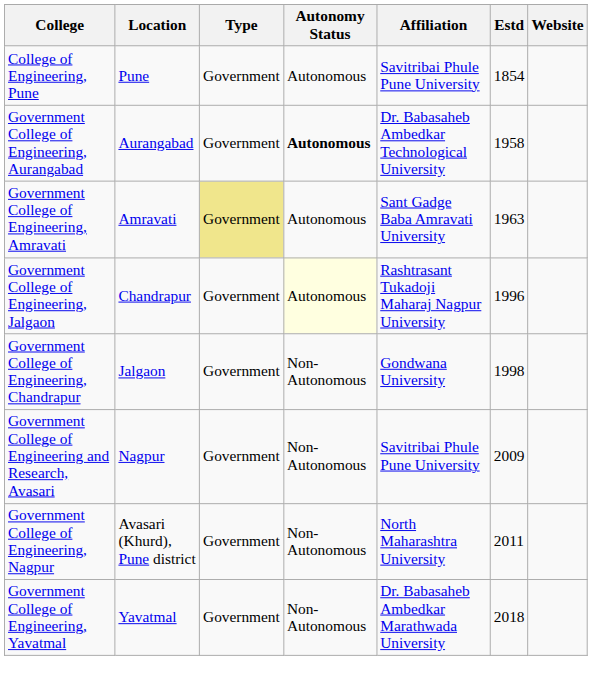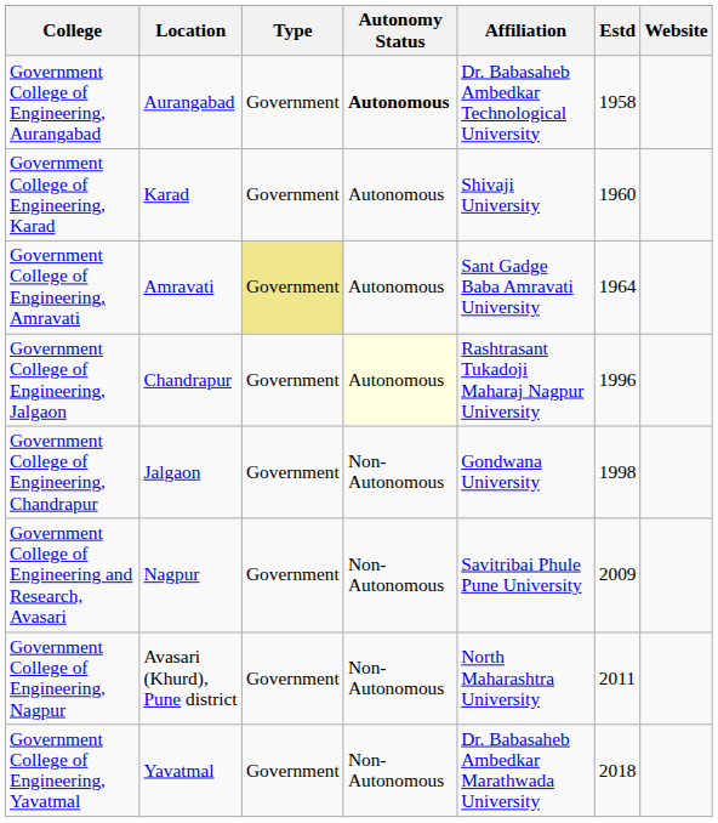 <table class="wikitable sortable">
 <tr>
 </tr>
 <tr>
 <th>College</th>
 <th>Location</th>
 <th>Type</th>
 <th>Autonomy Status</th>
 <th>Affiliation</th>
 <th>Estd</th>
 <th>Website</th>
 </tr>
 <tr>
-<td><a href='#'>College of Engineering, Pune</a></td>
-<td><a href='#'>Pune</a></td>
-<td>Government</td>
-<td>Autonomous</td>
-<td><a href='#'>Savitribai Phule Pune University</a></td>
-<td>1854</td>
-<td></td>
-</tr>
-<tr>
 <td><a href='#'>Government College of Engineering, Aurangabad</a></td>
 <td><a href='#'>Aurangabad</a></td>
 <td>Government</td>
 <td><strong>Autonomous</strong></td>
 <td><a href='#'>Dr. Babasaheb Ambedkar Technological University</a></td>
 <td>1958</td>
 <td></td>
 </tr>
 <tr>
+<td><a href='#'>Government College of Engineering, Karad</a></td>
+<td><a href='#'>Karad</a></td>
+<td>Government</td>
+<td>Autonomous</td>
+<td><a href='#'>Shivaji University</a></td>
+<td>1960</td>
+<td></td>
+</tr>
+<tr>
 <td><a href='#'>Government College of Engineering, Amravati</a></td>
 <td><a href='#'>Amravati</a></td>
 <td style="background: khaki;">Government</td>
 <td>Autonomous</td>
 <td><a href='#'>Sant Gadge Baba Amravati University</a></td>
-<td>1963</td>
+<td>1964</td>
 <td></td>
 </tr>
 <tr>
 <td><a href='#'>Government College of Engineering, Jalgaon</a></td>
 <td><a href='#'>Chandrapur</a></td>
 <td>Government</td>
 <td style="background: lightyellow;">Autonomous</td>
 <td><a href='#'>Rashtrasant Tukadoji Maharaj Nagpur University</a></td>
 <td>1996</td>
 <td></td>
 </tr>
 <tr>
 <td><a href='#'>Government College of Engineering, Chandrapur</a></td>
 <td><a href='#'>Jalgaon</a></td>
 <td>Government</td>
 <td>Non-Autonomous</td>
 <td><a href='#'>Gondwana University</a></td>
 <td>1998</td>
 <td></td>
 </tr>
 <tr>
 <td><a href='#'>Government College of Engineering and Research, Avasari</a></td>
 <td><a href='#'>Nagpur</a></td>
 <td>Government</td>
 <td>Non-Autonomous</td>
 <td><a href='#'>Savitribai Phule Pune University</a></td>
 <td>2009</td>
 <td></td>
 </tr>
 <tr>
 <td><a href='#'>Government College of Engineering, Nagpur</a></td>
 <td>Avasari (Khurd),<br><a href='#'>Pune</a> district</td>
 <td>Government</td>
 <td>Non-Autonomous</td>
 <td><a href='#'>North Maharashtra University</a></td>
 <td>2011</td>
 <td></td>
 </tr>
 <tr>
 <td><a href='#'>Government College of Engineering, Yavatmal</a></td>
 <td><a href='#'>Yavatmal</a></td>
 <td>Government</td>
 <td>Non-Autonomous</td>
 <td><a href='#'>Dr. Babasaheb Ambedkar Marathwada University</a></td>
 <td>2018</td>
 <td></td>
 </tr>
 </table>
